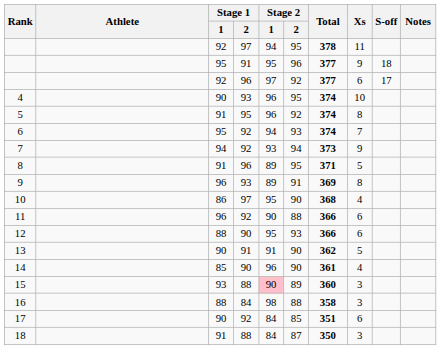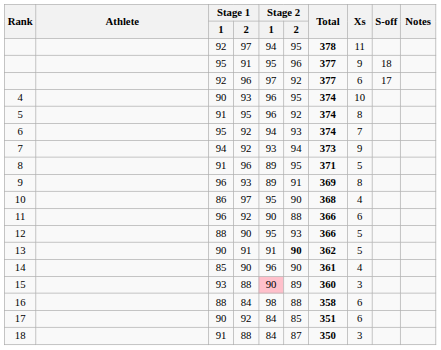 <table class="wikitable" style="text-align:center">
 <tr>
 <th rowspan=2 width=40>Rank</th>
 <th rowspan=2 width=250>Athlete</th>
 <th colspan=2>Stage 1</th>
 <th colspan=2>Stage 2</th>
 <th rowspan=2 width=50>Total</th>
 <th rowspan=2 width=30>Xs</th>
 <th rowspan=2 width=35>S-off</th>
 <th rowspan=2 width=45>Notes</th>
 </tr>
 <tr>
 <th width=30>1</th>
 <th width=30>2</th>
 <th width=30>1</th>
 <th width=30>2</th>
 </tr>
 <tr>
 <td></td>
 <td align=left></td>
 <td>92</td>
 <td>97</td>
 <td>94</td>
 <td>95</td>
 <td><strong>378</strong></td>
 <td>11</td>
 <td></td>
 <td></td>
 </tr>
 <tr>
 <td></td>
 <td align=left></td>
 <td>95</td>
 <td>91</td>
 <td>95</td>
 <td>96</td>
 <td><strong>377</strong></td>
 <td>9</td>
 <td>18</td>
 <td></td>
 </tr>
 <tr>
 <td></td>
 <td align=left></td>
 <td>92</td>
 <td>96</td>
 <td>97</td>
 <td>92</td>
 <td><strong>377</strong></td>
 <td>6</td>
 <td>17</td>
 <td></td>
 </tr>
 <tr>
 <td>4</td>
 <td align=left></td>
 <td>90</td>
 <td>93</td>
 <td>96</td>
 <td>95</td>
 <td><strong>374</strong></td>
 <td>10</td>
 <td></td>
 <td></td>
 </tr>
 <tr>
 <td>5</td>
 <td align=left></td>
 <td>91</td>
 <td>95</td>
 <td>96</td>
 <td>92</td>
 <td><strong>374</strong></td>
 <td>8</td>
 <td></td>
 <td></td>
 </tr>
 <tr>
 <td>6</td>
 <td align=left></td>
 <td>95</td>
 <td>92</td>
 <td>94</td>
 <td>93</td>
 <td><strong>374</strong></td>
 <td>7</td>
 <td></td>
 <td></td>
 </tr>
 <tr>
 <td>7</td>
 <td align=left></td>
 <td>94</td>
 <td>92</td>
 <td>93</td>
 <td>94</td>
 <td><strong>373</strong></td>
 <td>9</td>
 <td></td>
 <td></td>
 </tr>
 <tr>
 <td>8</td>
 <td align=left></td>
 <td>91</td>
 <td>96</td>
 <td>89</td>
 <td>95</td>
 <td><strong>371</strong></td>
 <td>5</td>
 <td></td>
 <td></td>
 </tr>
 <tr>
 <td>9</td>
 <td align=left></td>
 <td>96</td>
 <td>93</td>
 <td>89</td>
 <td>91</td>
 <td><strong>369</strong></td>
 <td>8</td>
 <td></td>
 <td></td>
 </tr>
 <tr>
 <td>10</td>
 <td align=left></td>
 <td>86</td>
 <td>97</td>
 <td>95</td>
 <td>90</td>
 <td><strong>368</strong></td>
 <td>4</td>
 <td></td>
 <td></td>
 </tr>
 <tr>
 <td>11</td>
 <td align=left></td>
 <td>96</td>
 <td>92</td>
 <td>90</td>
 <td>88</td>
 <td><strong>366</strong></td>
 <td>6</td>
 <td></td>
 <td></td>
 </tr>
 <tr>
 <td>12</td>
 <td align=left></td>
 <td>88</td>
 <td>90</td>
 <td>95</td>
 <td>93</td>
 <td><strong>366</strong></td>
-<td>6</td>
+<td>5</td>
 <td></td>
 <td></td>
 </tr>
 <tr>
 <td>13</td>
 <td align=left></td>
 <td>90</td>
 <td>91</td>
 <td>91</td>
-<td>90</td>
+<td><strong>90</strong></td>
 <td><strong>362</strong></td>
 <td>5</td>
 <td></td>
 <td></td>
 </tr>
 <tr>
 <td>14</td>
 <td align=left></td>
 <td>85</td>
 <td>90</td>
 <td>96</td>
 <td>90</td>
 <td><strong>361</strong></td>
 <td>4</td>
 <td></td>
 <td></td>
 </tr>
 <tr>
 <td>15</td>
 <td align=left></td>
 <td>93</td>
 <td>88</td>
 <td style="background: pink;">90</td>
 <td>89</td>
 <td><strong>360</strong></td>
 <td>3</td>
 <td></td>
 <td></td>
 </tr>
 <tr>
 <td>16</td>
 <td align=left></td>
 <td>88</td>
 <td>84</td>
 <td>98</td>
 <td>88</td>
 <td><strong>358</strong></td>
-<td>3</td>
+<td>6</td>
 <td></td>
 <td></td>
 </tr>
 <tr>
 <td>17</td>
 <td align=left></td>
 <td>90</td>
 <td>92</td>
 <td>84</td>
 <td>85</td>
 <td><strong>351</strong></td>
 <td>6</td>
 <td></td>
 <td></td>
 </tr>
 <tr>
 <td>18</td>
 <td align=left></td>
 <td>91</td>
 <td>88</td>
 <td>84</td>
 <td>87</td>
 <td><strong>350</strong></td>
 <td>3</td>
 <td></td>
 <td></td>
 </tr>
 </table>
